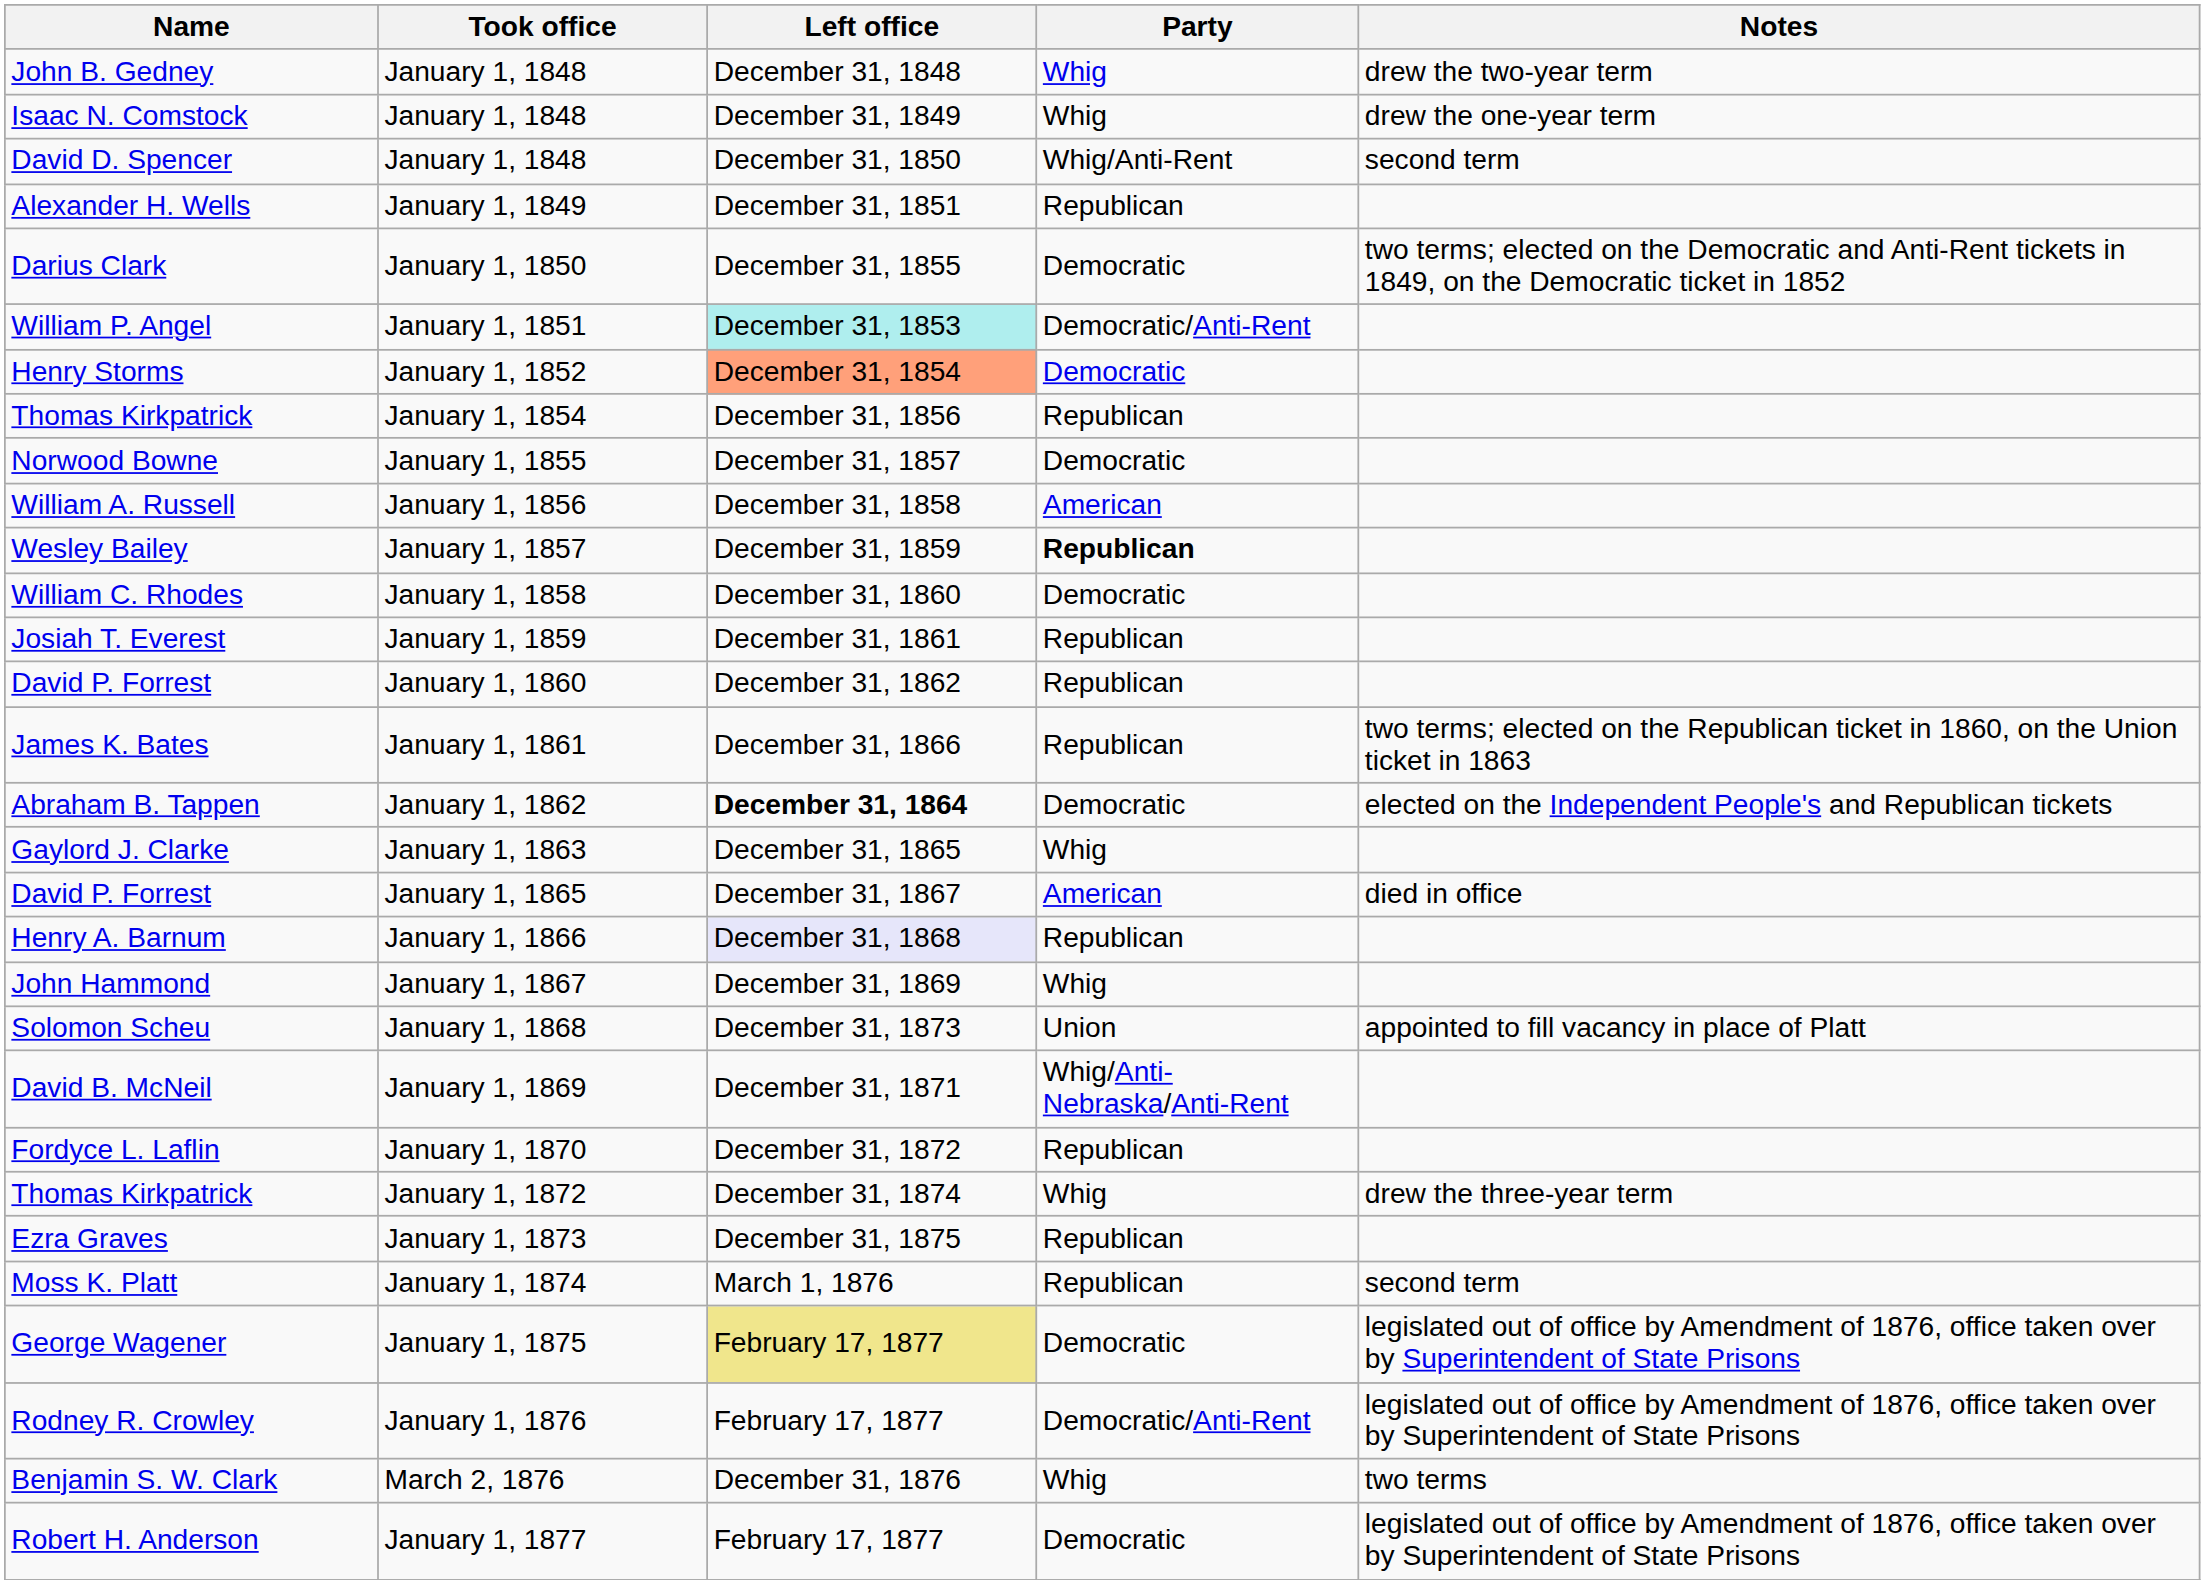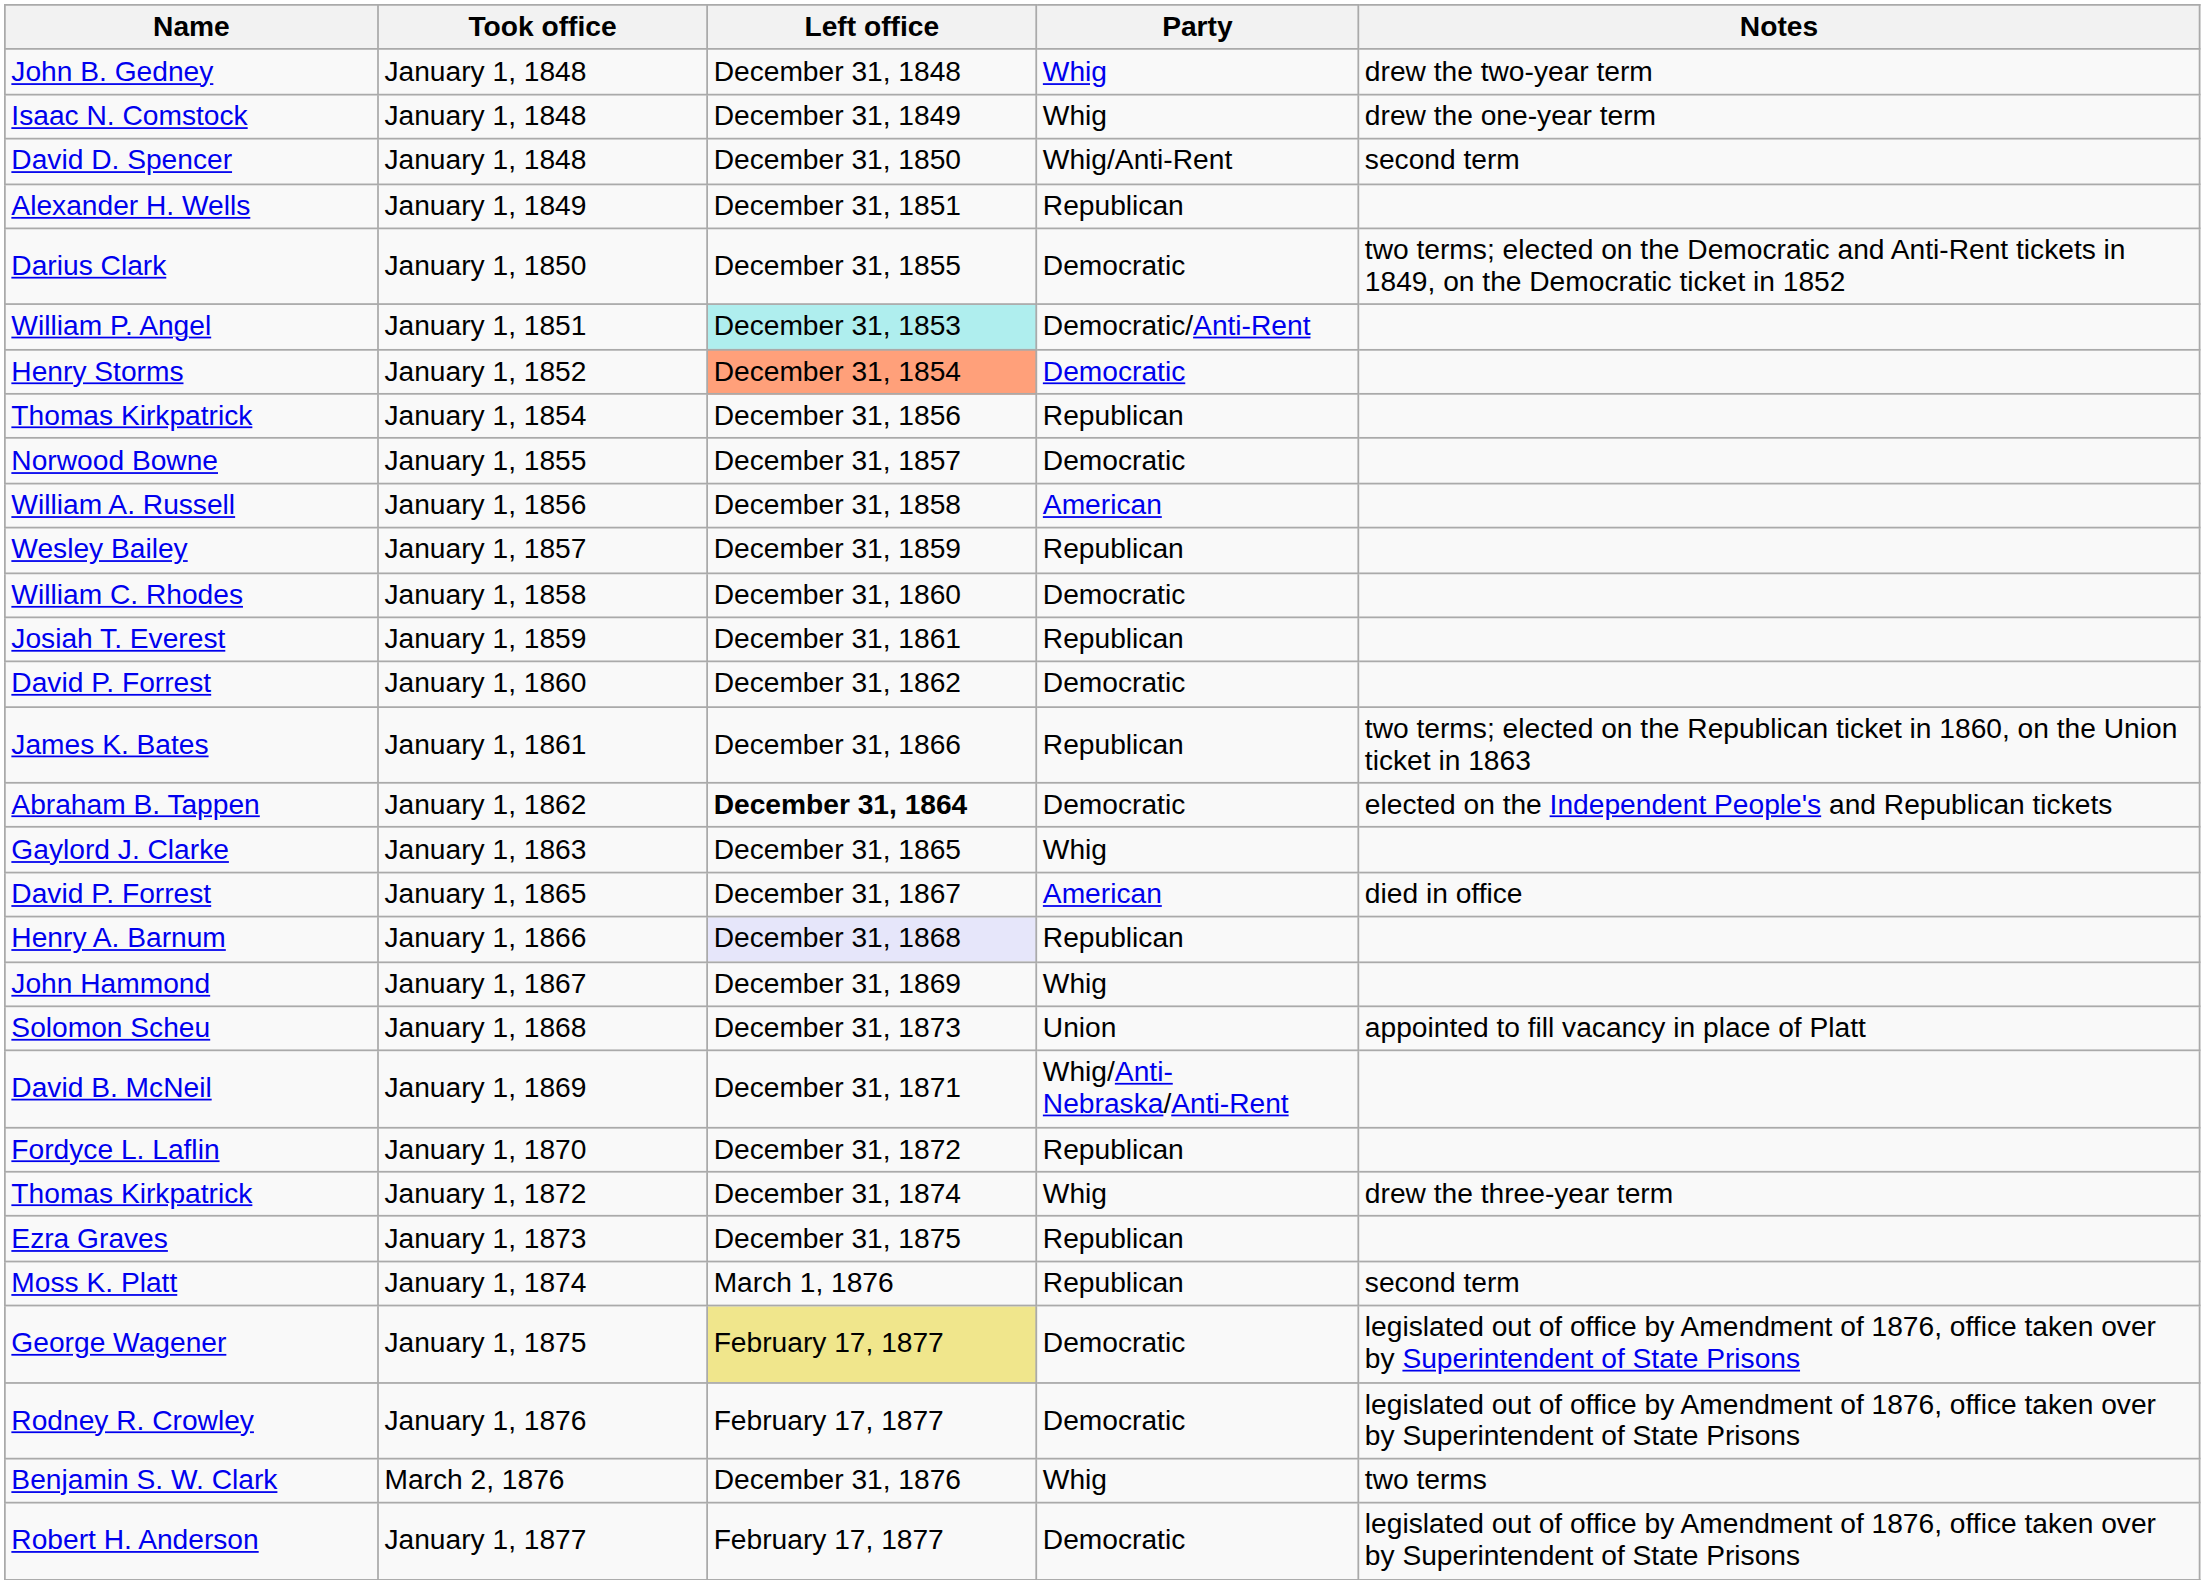 <table class="wikitable">
 <tr>
 <th width="17%">Name</th>
 <th width="15%">Took office</th>
 <th width="15%">Left office</th>
 <th>Party</th>
 <th>Notes</th>
 </tr>
 <tr>
 <td><a href='#'>John B. Gedney</a></td>
 <td>January 1, 1848</td>
 <td>December 31, 1848</td>
 <td><a href='#'>Whig</a></td>
 <td>drew the two-year term</td>
 </tr>
 <tr>
 <td><a href='#'>Isaac N. Comstock</a></td>
 <td>January 1, 1848</td>
 <td>December 31, 1849</td>
 <td>Whig</td>
 <td>drew the one-year term</td>
 </tr>
 <tr>
 <td><a href='#'>David D. Spencer</a></td>
 <td>January 1, 1848</td>
 <td>December 31, 1850</td>
 <td>Whig/Anti-Rent</td>
 <td>second term</td>
 </tr>
 <tr>
 <td><a href='#'>Alexander H. Wells</a></td>
 <td>January 1, 1849</td>
 <td>December 31, 1851</td>
 <td>Republican</td>
 <td></td>
 </tr>
 <tr>
 <td><a href='#'>Darius Clark</a></td>
 <td>January 1, 1850</td>
 <td>December 31, 1855</td>
 <td>Democratic</td>
 <td>two terms; elected on the Democratic and Anti-Rent tickets in 1849, on the Democratic ticket in 1852</td>
 </tr>
 <tr>
 <td><a href='#'>William P. Angel</a></td>
 <td>January 1, 1851</td>
 <td style="background: paleturquoise;">December 31, 1853</td>
 <td>Democratic/<a href='#'>Anti-Rent</a></td>
 <td></td>
 </tr>
 <tr>
 <td><a href='#'>Henry Storms</a></td>
 <td>January 1, 1852</td>
 <td style="background: lightsalmon;">December 31, 1854</td>
 <td><a href='#'>Democratic</a></td>
 <td></td>
 </tr>
 <tr>
 <td><a href='#'>Thomas Kirkpatrick</a></td>
 <td>January 1, 1854</td>
 <td>December 31, 1856</td>
 <td>Republican</td>
 <td></td>
 </tr>
 <tr>
 <td><a href='#'>Norwood Bowne</a></td>
 <td>January 1, 1855</td>
 <td>December 31, 1857</td>
 <td>Democratic</td>
 <td></td>
 </tr>
 <tr>
 <td><a href='#'>William A. Russell</a></td>
 <td>January 1, 1856</td>
 <td>December 31, 1858</td>
 <td><a href='#'>American</a></td>
 <td></td>
 </tr>
 <tr>
 <td><a href='#'>Wesley Bailey</a></td>
 <td>January 1, 1857</td>
 <td>December 31, 1859</td>
-<td><strong>Republican</strong></td>
+<td>Republican</td>
 <td></td>
 </tr>
 <tr>
 <td><a href='#'>William C. Rhodes</a></td>
 <td>January 1, 1858</td>
 <td>December 31, 1860</td>
 <td>Democratic</td>
 <td></td>
 </tr>
 <tr>
 <td><a href='#'>Josiah T. Everest</a></td>
 <td>January 1, 1859</td>
 <td>December 31, 1861</td>
 <td>Republican</td>
 <td></td>
 </tr>
 <tr>
 <td><a href='#'>David P. Forrest</a></td>
 <td>January 1, 1860</td>
 <td>December 31, 1862</td>
-<td>Republican</td>
+<td>Democratic</td>
 <td></td>
 </tr>
 <tr>
 <td><a href='#'>James K. Bates</a></td>
 <td>January 1, 1861</td>
 <td>December 31, 1866</td>
 <td>Republican</td>
 <td>two terms; elected on the Republican ticket in 1860, on the Union ticket in 1863</td>
 </tr>
 <tr>
 <td><a href='#'>Abraham B. Tappen</a></td>
 <td>January 1, 1862</td>
 <td><strong>December 31, 1864</strong></td>
 <td>Democratic</td>
 <td>elected on the <a href='#'>Independent People's</a> and Republican tickets</td>
 </tr>
 <tr>
 <td><a href='#'>Gaylord J. Clarke</a></td>
 <td>January 1, 1863</td>
 <td>December 31, 1865</td>
 <td>Whig</td>
 <td></td>
 </tr>
 <tr>
 <td><a href='#'>David P. Forrest</a></td>
 <td>January 1, 1865</td>
 <td>December 31, 1867</td>
 <td><a href='#'>American</a></td>
 <td>died in office</td>
 </tr>
 <tr>
 <td><a href='#'>Henry A. Barnum</a></td>
 <td>January 1, 1866</td>
 <td style="background: lavender;">December 31, 1868</td>
 <td>Republican</td>
 <td></td>
 </tr>
 <tr>
 <td><a href='#'>John Hammond</a></td>
 <td>January 1, 1867</td>
 <td>December 31, 1869</td>
 <td>Whig</td>
 <td></td>
 </tr>
 <tr>
 <td><a href='#'>Solomon Scheu</a></td>
 <td>January 1, 1868</td>
 <td>December 31, 1873</td>
 <td>Union</td>
 <td>appointed to fill vacancy in place of Platt</td>
 </tr>
 <tr>
 <td><a href='#'>David B. McNeil</a></td>
 <td>January 1, 1869</td>
 <td>December 31, 1871</td>
 <td>Whig/<a href='#'>Anti-Nebraska</a>/<a href='#'>Anti-Rent</a></td>
 <td></td>
 </tr>
 <tr>
 <td><a href='#'>Fordyce L. Laflin</a></td>
 <td>January 1, 1870</td>
 <td>December 31, 1872</td>
 <td>Republican</td>
 <td></td>
 </tr>
 <tr>
 <td><a href='#'>Thomas Kirkpatrick</a></td>
 <td>January 1, 1872</td>
 <td>December 31, 1874</td>
 <td>Whig</td>
 <td>drew the three-year term</td>
 </tr>
 <tr>
 <td><a href='#'>Ezra Graves</a></td>
 <td>January 1, 1873</td>
 <td>December 31, 1875</td>
 <td>Republican</td>
 <td></td>
 </tr>
 <tr>
 <td><a href='#'>Moss K. Platt</a></td>
 <td>January 1, 1874</td>
 <td>March 1, 1876</td>
 <td>Republican</td>
 <td>second term</td>
 </tr>
 <tr>
 <td><a href='#'>George Wagener</a></td>
 <td>January 1, 1875</td>
 <td style="background: khaki;">February 17, 1877</td>
 <td>Democratic</td>
 <td>legislated out of office by Amendment of 1876, office taken over by <a href='#'>Superintendent of State Prisons</a></td>
 </tr>
 <tr>
 <td><a href='#'>Rodney R. Crowley</a></td>
 <td>January 1, 1876</td>
 <td>February 17, 1877</td>
-<td>Democratic/<a href='#'>Anti-Rent</a></td>
+<td>Democratic</td>
 <td>legislated out of office by Amendment of 1876, office taken over by Superintendent of State Prisons</td>
 </tr>
 <tr>
 <td><a href='#'>Benjamin S. W. Clark</a></td>
 <td>March 2, 1876</td>
 <td>December 31, 1876</td>
 <td>Whig</td>
 <td>two terms</td>
 </tr>
 <tr>
 <td><a href='#'>Robert H. Anderson</a></td>
 <td>January 1, 1877</td>
 <td>February 17, 1877</td>
 <td>Democratic</td>
 <td>legislated out of office by Amendment of 1876, office taken over by Superintendent of State Prisons</td>
 </tr>
 <tr>
 </tr>
 </table>
